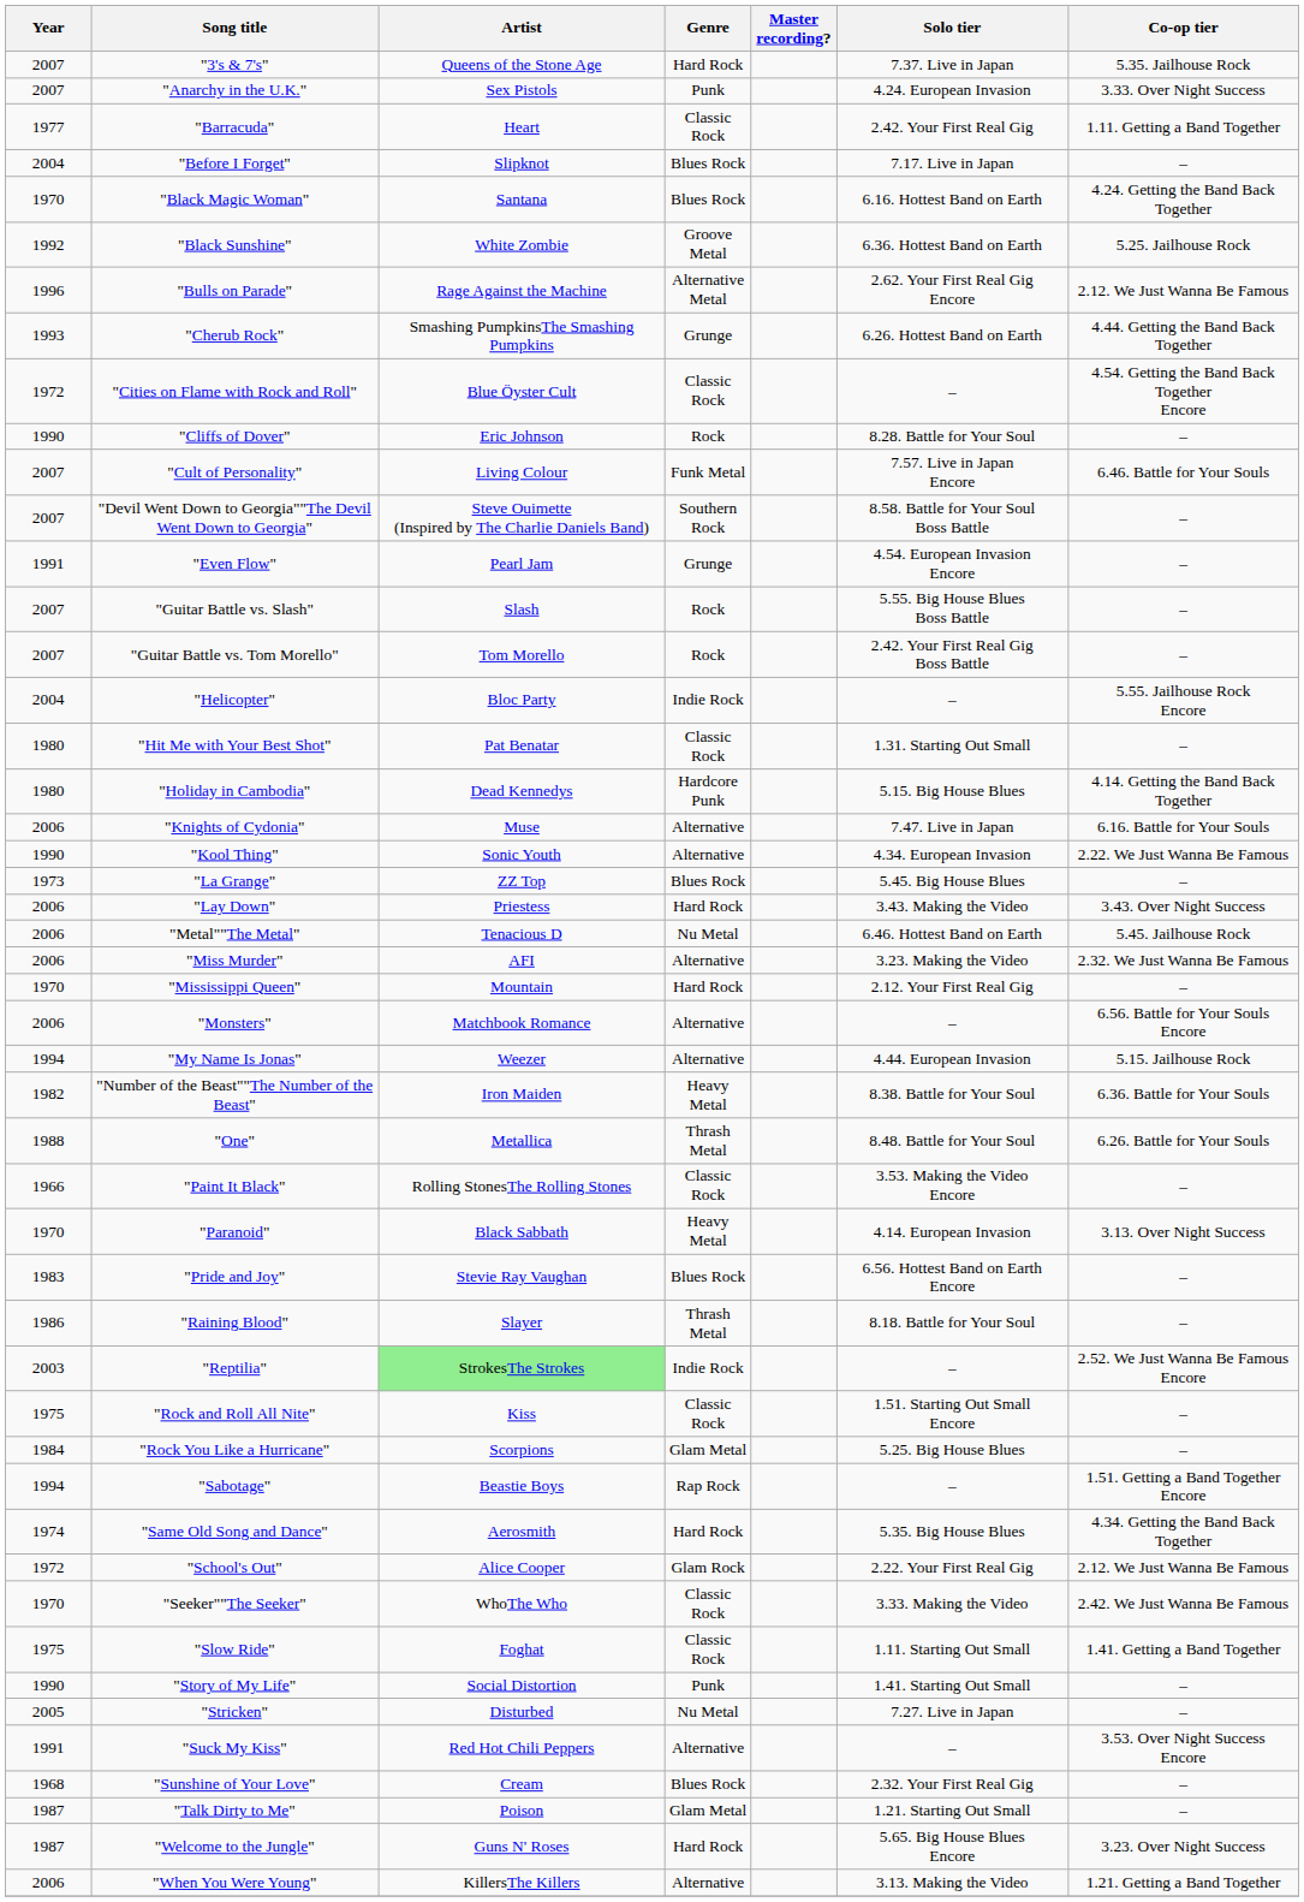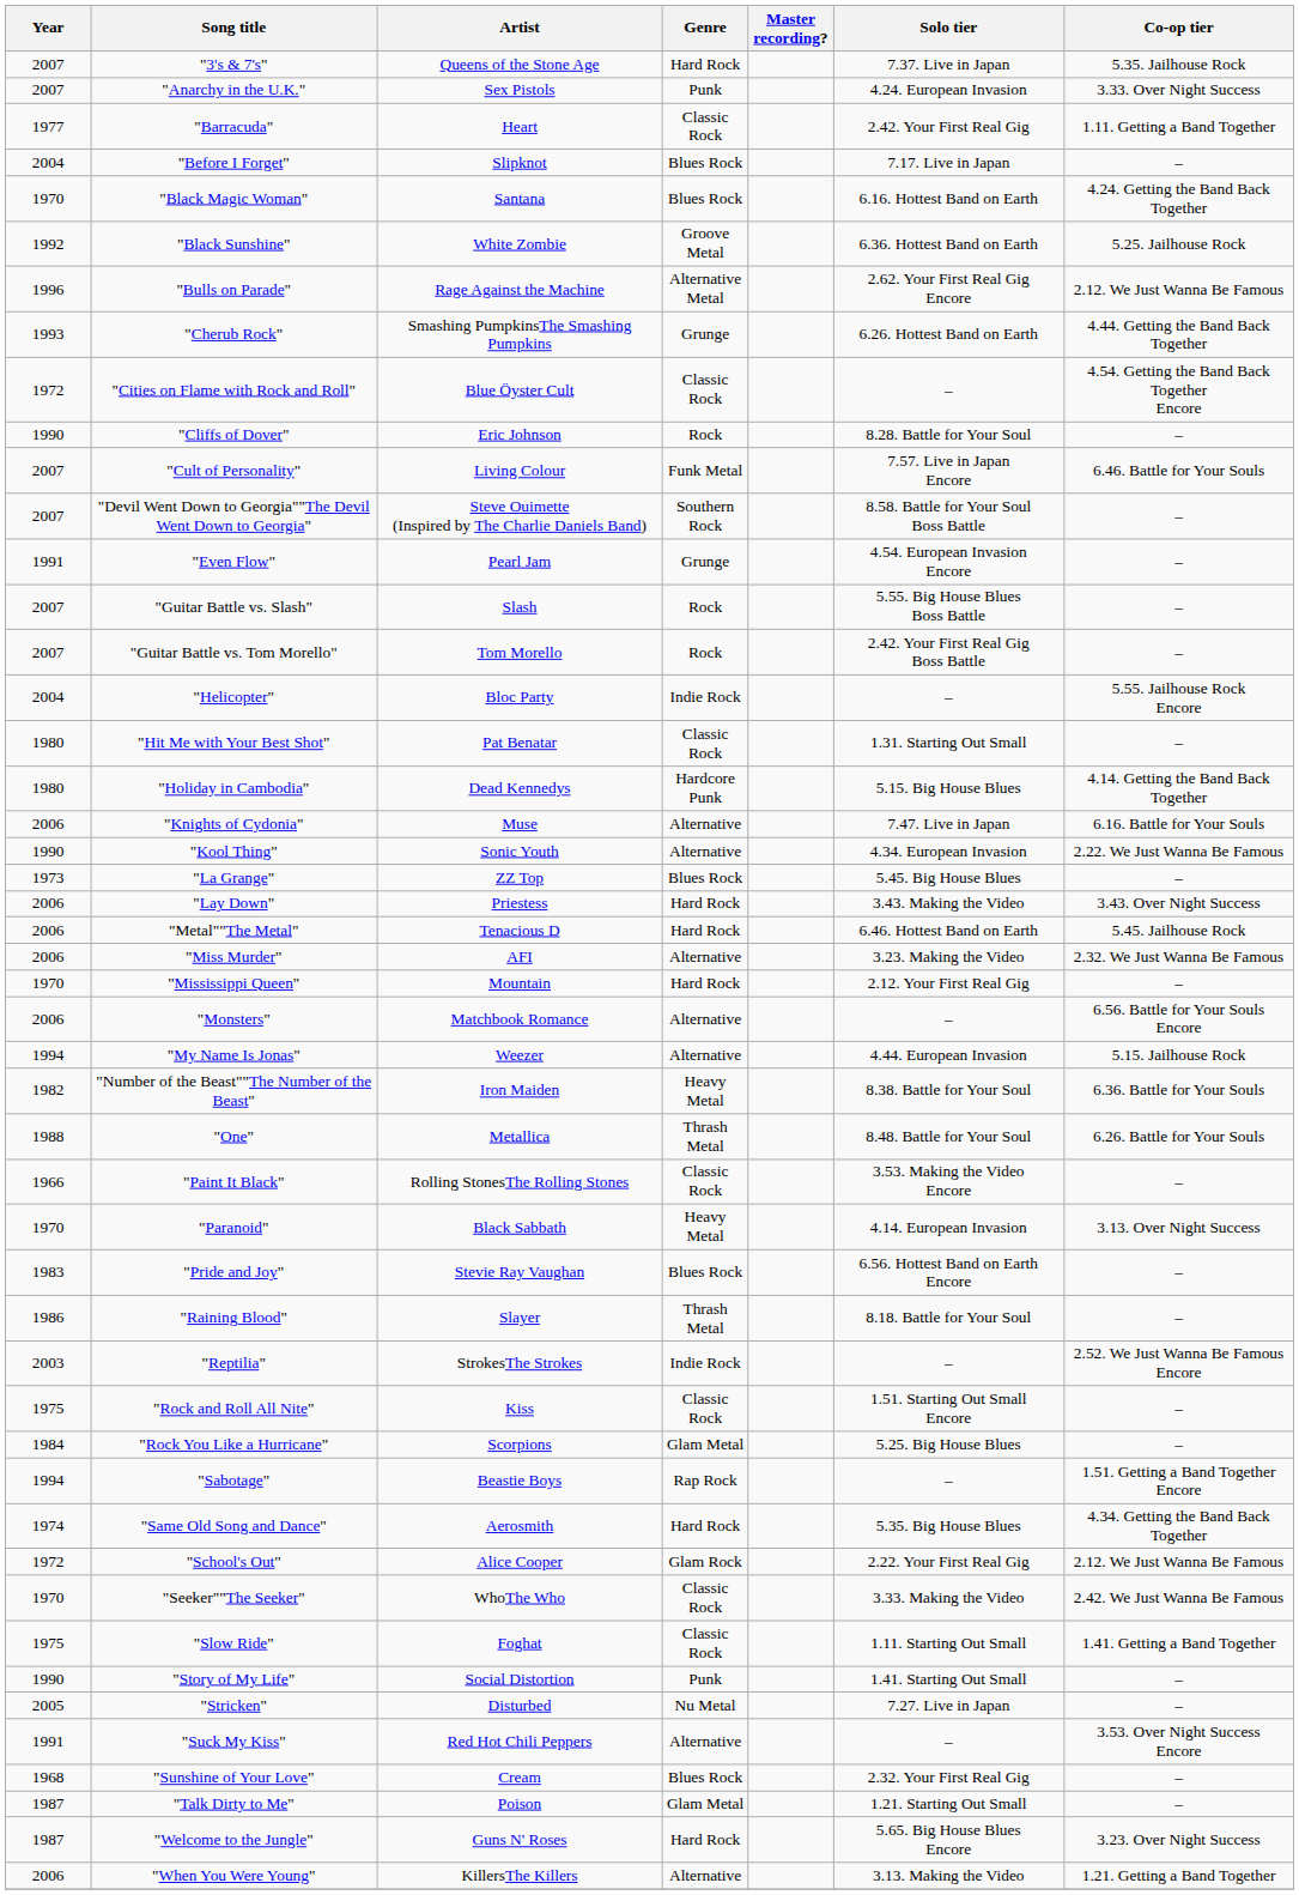 <table class="wikitable sortable" style="font-size:90%; text-align: center">
 <tr>
 <th width=70>Year</th>
 <th width=250>Song title</th>
 <th width=250>Artist</th>
 <th width=70>Genre</th>
 <th width=70><a href='#'>Master recording</a>?</th>
 <th width=200>Solo tier</th>
 <th width=200>Co-op tier</th>
 </tr>
 <tr>
 <td>2007</td>
 <td>"<a href='#'>3's & 7's</a>"</td>
 <td><a href='#'>Queens of the Stone Age</a></td>
 <td>Hard Rock</td>
 <td></td>
 <td><span>7.3</span>7. Live in Japan</td>
 <td><span>5.3</span>5. Jailhouse Rock</td>
 </tr>
 <tr>
 <td>2007</td>
 <td>"<a href='#'>Anarchy in the U.K.</a>"</td>
 <td><a href='#'>Sex Pistols</a></td>
 <td>Punk</td>
 <td></td>
 <td><span>4.2</span>4. European Invasion</td>
 <td><span>3.3</span>3. Over Night Success</td>
 </tr>
 <tr>
 <td>1977</td>
 <td>"<a href='#'>Barracuda</a>"</td>
 <td><a href='#'>Heart</a></td>
 <td>Classic Rock</td>
 <td></td>
 <td><span>2.4</span>2. Your First Real Gig</td>
 <td><span>1.1</span>1. Getting a Band Together</td>
 </tr>
 <tr>
 <td>2004</td>
 <td>"<a href='#'>Before I Forget</a>"</td>
 <td><a href='#'>Slipknot</a></td>
 <td>Blues Rock</td>
 <td></td>
 <td><span>7.1</span>7. Live in Japan</td>
 <td>–</td>
 </tr>
 <tr>
 <td>1970</td>
 <td>"<a href='#'>Black Magic Woman</a>"</td>
 <td><a href='#'>Santana</a></td>
 <td>Blues Rock</td>
 <td></td>
 <td><span>6.1</span>6. Hottest Band on Earth</td>
 <td><span>4.2</span>4. Getting the Band Back Together</td>
 </tr>
 <tr>
 <td>1992</td>
 <td>"<a href='#'>Black Sunshine</a>"</td>
 <td><a href='#'>White Zombie</a></td>
 <td>Groove Metal</td>
 <td></td>
 <td><span>6.3</span>6. Hottest Band on Earth</td>
 <td><span>5.2</span>5. Jailhouse Rock</td>
 </tr>
 <tr>
 <td>1996</td>
 <td>"<a href='#'>Bulls on Parade</a>"</td>
 <td><a href='#'>Rage Against the Machine</a></td>
 <td>Alternative Metal</td>
 <td></td>
 <td><span>2.6</span>2. Your First Real Gig<br>Encore</td>
 <td><span>2.1</span>2. We Just Wanna Be Famous</td>
 </tr>
 <tr>
 <td>1993</td>
 <td>"<a href='#'>Cherub Rock</a>"</td>
 <td><span>Smashing Pumpkins</span><a href='#'>The Smashing Pumpkins</a></td>
 <td>Grunge</td>
 <td></td>
 <td><span>6.2</span>6. Hottest Band on Earth</td>
 <td><span>4.4</span>4. Getting the Band Back Together</td>
 </tr>
 <tr>
 <td>1972</td>
 <td>"<a href='#'>Cities on Flame with Rock and Roll</a>"</td>
 <td><a href='#'>Blue Öyster Cult</a></td>
 <td>Classic Rock</td>
 <td></td>
 <td>–</td>
 <td><span>4.5</span>4. Getting the Band Back Together<br>Encore</td>
 </tr>
 <tr>
 <td>1990</td>
 <td>"<a href='#'>Cliffs of Dover</a>"</td>
 <td><a href='#'>Eric Johnson</a></td>
 <td>Rock</td>
 <td></td>
 <td><span>8.2</span>8. Battle for Your Soul</td>
 <td>–</td>
 </tr>
 <tr>
 <td>2007</td>
 <td>"<a href='#'>Cult of Personality</a>"</td>
 <td><a href='#'>Living Colour</a></td>
 <td>Funk Metal</td>
 <td></td>
 <td><span>7.5</span>7. Live in Japan<br>Encore</td>
 <td><span>6.4</span>6. Battle for Your Souls</td>
 </tr>
 <tr>
 <td>2007</td>
 <td><span>"Devil Went Down to Georgia"</span>"<a href='#'>The Devil Went Down to Georgia</a>"</td>
 <td><a href='#'>Steve Ouimette</a><br>(Inspired by <a href='#'>The Charlie Daniels Band</a>)</td>
 <td>Southern Rock</td>
 <td></td>
 <td><span>8.5</span>8. Battle for Your Soul<br>Boss Battle</td>
 <td>–</td>
 </tr>
 <tr>
 <td>1991</td>
 <td>"<a href='#'>Even Flow</a>"</td>
 <td><a href='#'>Pearl Jam</a></td>
 <td>Grunge</td>
 <td></td>
 <td><span>4.5</span>4. European Invasion<br> Encore</td>
 <td>–</td>
 </tr>
 <tr>
 <td>2007</td>
 <td>"Guitar Battle vs. Slash"</td>
 <td><a href='#'>Slash</a></td>
 <td>Rock</td>
 <td></td>
 <td><span>5.5</span>5. Big House Blues<br>Boss Battle</td>
 <td>–</td>
 </tr>
 <tr>
 <td>2007</td>
 <td>"Guitar Battle vs. Tom Morello"</td>
 <td><a href='#'>Tom Morello</a></td>
 <td>Rock</td>
 <td></td>
 <td><span>2.4</span>2. Your First Real Gig<br>Boss Battle</td>
 <td>–</td>
 </tr>
 <tr>
 <td>2004</td>
 <td>"<a href='#'>Helicopter</a>"</td>
 <td><a href='#'>Bloc Party</a></td>
 <td>Indie Rock</td>
 <td></td>
 <td>–</td>
 <td><span>5.5</span>5. Jailhouse Rock<br>Encore</td>
 </tr>
 <tr>
 <td>1980</td>
 <td>"<a href='#'>Hit Me with Your Best Shot</a>"</td>
 <td><a href='#'>Pat Benatar</a></td>
 <td>Classic Rock</td>
 <td></td>
 <td><span>1.3</span>1.  Starting Out Small</td>
 <td>–</td>
 </tr>
 <tr>
 <td>1980</td>
 <td>"<a href='#'>Holiday in Cambodia</a>"</td>
 <td><a href='#'>Dead Kennedys</a></td>
 <td>Hardcore Punk</td>
 <td></td>
 <td><span>5.1</span>5. Big House Blues</td>
 <td><span>4.1</span>4. Getting the Band Back Together</td>
 </tr>
 <tr>
 <td>2006</td>
 <td>"<a href='#'>Knights of Cydonia</a>"</td>
 <td><a href='#'>Muse</a></td>
 <td>Alternative</td>
 <td></td>
 <td><span>7.4</span>7. Live in Japan</td>
 <td><span>6.1</span>6. Battle for Your Souls</td>
 </tr>
 <tr>
 <td>1990</td>
 <td>"<a href='#'>Kool Thing</a>"</td>
 <td><a href='#'>Sonic Youth</a></td>
 <td>Alternative</td>
 <td></td>
 <td><span>4.3</span>4. European Invasion</td>
 <td><span>2.2</span>2. We Just Wanna Be Famous</td>
 </tr>
 <tr>
 <td>1973</td>
 <td>"<a href='#'>La Grange</a>"</td>
 <td><a href='#'>ZZ Top</a></td>
 <td>Blues Rock</td>
 <td></td>
 <td><span>5.4</span>5. Big House Blues</td>
 <td>–</td>
 </tr>
 <tr>
 <td>2006</td>
 <td>"<a href='#'>Lay Down</a>"</td>
 <td><a href='#'>Priestess</a></td>
 <td>Hard Rock</td>
 <td></td>
 <td><span>3.4</span>3. Making the Video</td>
 <td><span>3.4</span>3. Over Night Success</td>
 </tr>
 <tr>
 <td>2006</td>
 <td><span>"Metal"</span>"<a href='#'>The Metal</a>"</td>
 <td><a href='#'>Tenacious D</a></td>
-<td>Nu Metal</td>
+<td>Hard Rock</td>
 <td></td>
 <td><span>6.4</span>6. Hottest Band on Earth</td>
 <td><span>5.4</span>5. Jailhouse Rock</td>
 </tr>
 <tr>
 <td>2006</td>
 <td>"<a href='#'>Miss Murder</a>"</td>
 <td><a href='#'>AFI</a></td>
 <td>Alternative</td>
 <td></td>
 <td><span>3.2</span>3. Making the Video</td>
 <td><span>2.3</span>2. We Just Wanna Be Famous</td>
 </tr>
 <tr>
 <td>1970</td>
 <td>"<a href='#'>Mississippi Queen</a>"</td>
 <td><a href='#'>Mountain</a></td>
 <td>Hard Rock</td>
 <td></td>
 <td><span>2.1</span>2. Your First Real Gig</td>
 <td>–</td>
 </tr>
 <tr>
 <td>2006</td>
 <td>"<a href='#'>Monsters</a>"</td>
 <td><a href='#'>Matchbook Romance</a></td>
 <td>Alternative</td>
 <td></td>
 <td>–</td>
 <td><span>6.5</span>6. Battle for Your Souls<br>Encore</td>
 </tr>
 <tr>
 <td>1994</td>
 <td>"<a href='#'>My Name Is Jonas</a>"</td>
 <td><a href='#'>Weezer</a></td>
 <td>Alternative</td>
 <td></td>
 <td><span>4.4</span>4. European Invasion</td>
 <td><span>5.1</span>5. Jailhouse Rock</td>
 </tr>
 <tr>
 <td>1982</td>
 <td><span>"Number of the Beast"</span>"<a href='#'>The Number of the Beast</a>"</td>
 <td><a href='#'>Iron Maiden</a></td>
 <td>Heavy Metal</td>
 <td></td>
 <td><span>8.3</span>8. Battle for Your Soul</td>
 <td><span>6.3</span>6. Battle for Your Souls</td>
 </tr>
 <tr>
 <td>1988</td>
 <td>"<a href='#'>One</a>"</td>
 <td><a href='#'>Metallica</a></td>
 <td>Thrash Metal</td>
 <td></td>
 <td><span>8.4</span>8. Battle for Your Soul</td>
 <td><span>6.2</span>6. Battle for Your Souls</td>
 </tr>
 <tr>
 <td>1966</td>
 <td>"<a href='#'>Paint It Black</a>"</td>
 <td><span>Rolling Stones</span><a href='#'>The Rolling Stones</a></td>
 <td>Classic Rock</td>
 <td></td>
 <td><span>3.5</span>3. Making the Video<br>Encore</td>
 <td>–</td>
 </tr>
 <tr>
 <td>1970</td>
 <td>"<a href='#'>Paranoid</a>"</td>
 <td><a href='#'>Black Sabbath</a></td>
 <td>Heavy Metal</td>
 <td></td>
 <td><span>4.1</span>4. European Invasion</td>
 <td><span>3.1</span>3. Over Night Success</td>
 </tr>
 <tr>
 <td>1983</td>
 <td>"<a href='#'>Pride and Joy</a>"</td>
 <td><a href='#'>Stevie Ray Vaughan</a></td>
 <td>Blues Rock</td>
 <td></td>
 <td><span>6.5</span>6. Hottest Band on Earth<br>Encore</td>
 <td>–</td>
 </tr>
 <tr>
 <td>1986</td>
 <td>"<a href='#'>Raining Blood</a>"</td>
 <td><a href='#'>Slayer</a></td>
 <td>Thrash Metal</td>
 <td></td>
 <td><span>8.1</span>8. Battle for Your Soul</td>
 <td>–</td>
 </tr>
 <tr>
 <td>2003</td>
 <td>"<a href='#'>Reptilia</a>"</td>
-<td style="background: lightgreen;"><span>Strokes</span><a href='#'>The Strokes</a></td>
+<td><span>Strokes</span><a href='#'>The Strokes</a></td>
 <td>Indie Rock</td>
 <td></td>
 <td>–</td>
 <td><span>2.5</span>2. We Just Wanna Be Famous<br>Encore</td>
 </tr>
 <tr>
 <td>1975</td>
 <td>"<a href='#'>Rock and Roll All Nite</a>"</td>
 <td><a href='#'>Kiss</a></td>
 <td>Classic Rock</td>
 <td></td>
 <td><span>1.5</span>1. Starting Out Small<br>Encore</td>
 <td>–</td>
 </tr>
 <tr>
 <td>1984</td>
 <td>"<a href='#'>Rock You Like a Hurricane</a>"</td>
 <td><a href='#'>Scorpions</a></td>
 <td>Glam Metal</td>
 <td></td>
 <td><span>5.2</span>5. Big House Blues</td>
 <td>–</td>
 </tr>
 <tr>
 <td>1994</td>
 <td>"<a href='#'>Sabotage</a>"</td>
 <td><a href='#'>Beastie Boys</a></td>
 <td>Rap Rock</td>
 <td></td>
 <td>–</td>
 <td><span>1.5</span>1. Getting a Band Together <br> Encore</td>
 </tr>
 <tr>
 <td>1974</td>
 <td>"<a href='#'>Same Old Song and Dance</a>"</td>
 <td><a href='#'>Aerosmith</a></td>
 <td>Hard Rock</td>
 <td></td>
 <td><span>5.3</span>5. Big House Blues</td>
 <td><span>4.3</span>4. Getting the Band Back Together</td>
 </tr>
 <tr>
 <td>1972</td>
 <td>"<a href='#'>School's Out</a>"</td>
 <td><a href='#'>Alice Cooper</a></td>
 <td>Glam Rock</td>
 <td></td>
 <td><span>2.2</span>2. Your First Real Gig</td>
 <td><span>2.1</span>2. We Just Wanna Be Famous</td>
 </tr>
 <tr>
 <td>1970</td>
 <td><span>"Seeker"</span>"<a href='#'>The Seeker</a>"</td>
 <td><span>Who</span><a href='#'>The Who</a></td>
 <td>Classic Rock</td>
 <td></td>
 <td><span>3.3</span>3. Making the Video</td>
 <td><span>2.4</span>2. We Just Wanna Be Famous</td>
 </tr>
 <tr>
 <td>1975</td>
 <td>"<a href='#'>Slow Ride</a>"</td>
 <td><a href='#'>Foghat</a></td>
 <td>Classic Rock</td>
 <td></td>
 <td><span>1.1</span>1. Starting Out Small</td>
 <td><span>1.4</span>1. Getting a Band Together</td>
 </tr>
 <tr>
 <td>1990</td>
 <td>"<a href='#'>Story of My Life</a>"</td>
 <td><a href='#'>Social Distortion</a></td>
 <td>Punk</td>
 <td></td>
 <td><span>1.4</span>1. Starting Out Small</td>
 <td>–</td>
 </tr>
 <tr>
 <td>2005</td>
 <td>"<a href='#'>Stricken</a>"</td>
 <td><a href='#'>Disturbed</a></td>
 <td>Nu Metal</td>
 <td></td>
 <td><span>7.2</span>7. Live in Japan</td>
 <td>–</td>
 </tr>
 <tr>
 <td>1991</td>
 <td>"<a href='#'>Suck My Kiss</a>"</td>
 <td><a href='#'>Red Hot Chili Peppers</a></td>
 <td>Alternative</td>
 <td></td>
 <td>–</td>
 <td><span>3.5</span>3. Over Night Success<br>Encore</td>
 </tr>
 <tr>
 <td>1968</td>
 <td>"<a href='#'>Sunshine of Your Love</a>"</td>
 <td><a href='#'>Cream</a></td>
 <td>Blues Rock</td>
 <td></td>
 <td><span>2.3</span>2. Your First Real Gig</td>
 <td>–</td>
 </tr>
 <tr>
 <td>1987</td>
 <td>"<a href='#'>Talk Dirty to Me</a>"</td>
 <td><a href='#'>Poison</a></td>
 <td>Glam Metal</td>
 <td></td>
 <td><span>1.2</span>1. Starting Out Small</td>
 <td>–</td>
 </tr>
 <tr>
 <td>1987</td>
 <td>"<a href='#'>Welcome to the Jungle</a>"</td>
 <td><a href='#'>Guns N' Roses</a></td>
 <td>Hard Rock</td>
 <td></td>
 <td><span>5.6</span>5. Big House Blues<br>Encore</td>
 <td><span>3.2</span>3. Over Night Success</td>
 </tr>
 <tr>
 <td>2006</td>
 <td>"<a href='#'>When You Were Young</a>"</td>
 <td><span>Killers</span><a href='#'>The Killers</a></td>
 <td>Alternative</td>
 <td></td>
 <td><span>3.1</span>3. Making the Video</td>
 <td><span>1.2</span>1. Getting a Band Together</td>
 </tr>
 <tr>
 </tr>
 </table>
